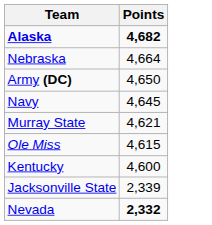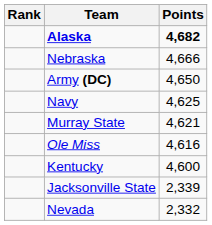 <table class="wikitable sortable" style="text-align:center">
 <tr>
+<th>Rank</th>
 <th>Team</th>
 <th>Points</th>
 </tr>
 <tr>
+<td></td>
 <td align=left><strong><a href='#'>Alaska</a></strong></td>
 <td><strong>4,682</strong></td>
 </tr>
 <tr>
+<td></td>
 <td align=left><a href='#'>Nebraska</a></td>
-<td>4,664</td>
+<td>4,666</td>
 </tr>
 <tr>
+<td></td>
 <td align=left><a href='#'>Army</a> <strong>(DC)</strong></td>
 <td>4,650</td>
 </tr>
 <tr>
+<td></td>
 <td align=left><a href='#'>Navy</a></td>
-<td>4,645</td>
+<td>4,625</td>
 </tr>
 <tr>
+<td></td>
 <td align=left><a href='#'>Murray State</a></td>
 <td>4,621</td>
 </tr>
 <tr>
+<td></td>
 <td align=left><em><a href='#'>Ole Miss</a></em></td>
-<td>4,615</td>
+<td>4,616</td>
 </tr>
 <tr>
+<td></td>
 <td align=left><a href='#'>Kentucky</a></td>
 <td>4,600</td>
 </tr>
 <tr>
+<td></td>
 <td align=left><a href='#'>Jacksonville State</a></td>
 <td>2,339</td>
 </tr>
 <tr>
+<td></td>
 <td align=left><a href='#'>Nevada</a></td>
-<td><strong>2,332</strong></td>
+<td>2,332</td>
 </tr>
 </table>
